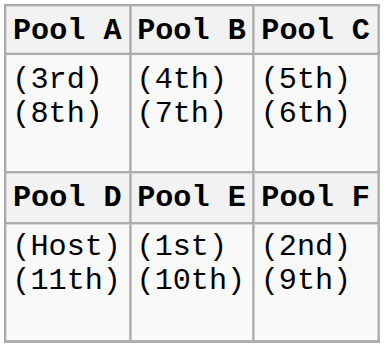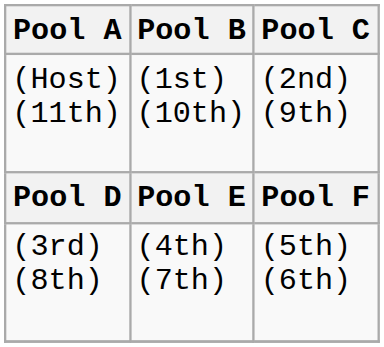 <table class="wikitable">
 <tr>
 <th width=33%>Pool A</th>
 <th width=33%>Pool B</th>
 <th width=33%>Pool C</th>
 </tr>
 <tr>
-<td> (3rd) <br>  (8th) <br>  <br> </td>
-<td> (4th) <br>  (7th) <br>  <br> </td>
-<td> (5th) <br>  (6th) <br>  <br> </td>
+<td> (Host) <br>  (11th) <br>  <br> </td>
+<td> (1st) <br>  (10th) <br>  <br> </td>
+<td> (2nd) <br>  (9th) <br>  <br> </td>
 </tr>
 <tr>
 <th>Pool D</th>
 <th>Pool E</th>
 <th>Pool F</th>
 </tr>
 <tr>
-<td> (Host) <br>  (11th) <br>  <br> </td>
-<td> (1st) <br>  (10th) <br>  <br> </td>
-<td> (2nd) <br>  (9th) <br>  <br> </td>
+<td> (3rd) <br>  (8th) <br>  <br> </td>
+<td> (4th) <br>  (7th) <br>  <br> </td>
+<td> (5th) <br>  (6th) <br>  <br> </td>
 </tr>
 <tr>
 </tr>
 </table>
